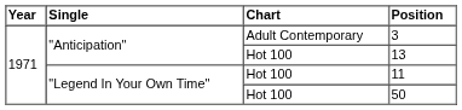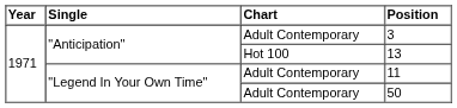 <table border="1" cellspacing="0" cellpadding="2" style="width:550px;">
 <tr>
 <th align="left">Year</th>
 <th align="left">Single</th>
 <th align="left">Chart</th>
 <th align="left">Position</th>
 </tr>
 <tr>
 <td align="left" rowspan="4">1971</td>
 <td align="left" rowspan="2">"Anticipation"</td>
 <td align="left">Adult Contemporary</td>
 <td align="left">3</td>
 </tr>
 <tr>
 <td align="left">Hot 100</td>
 <td align="left">13</td>
 </tr>
 <tr>
 <td align="left" rowspan="2">"Legend In Your Own Time"</td>
-<td align="left">Hot 100</td>
+<td align="left">Adult Contemporary</td>
 <td align="left">11</td>
 </tr>
 <tr>
-<td align="left">Hot 100</td>
+<td align="left">Adult Contemporary</td>
 <td align="left">50</td>
 </tr>
 </table>
